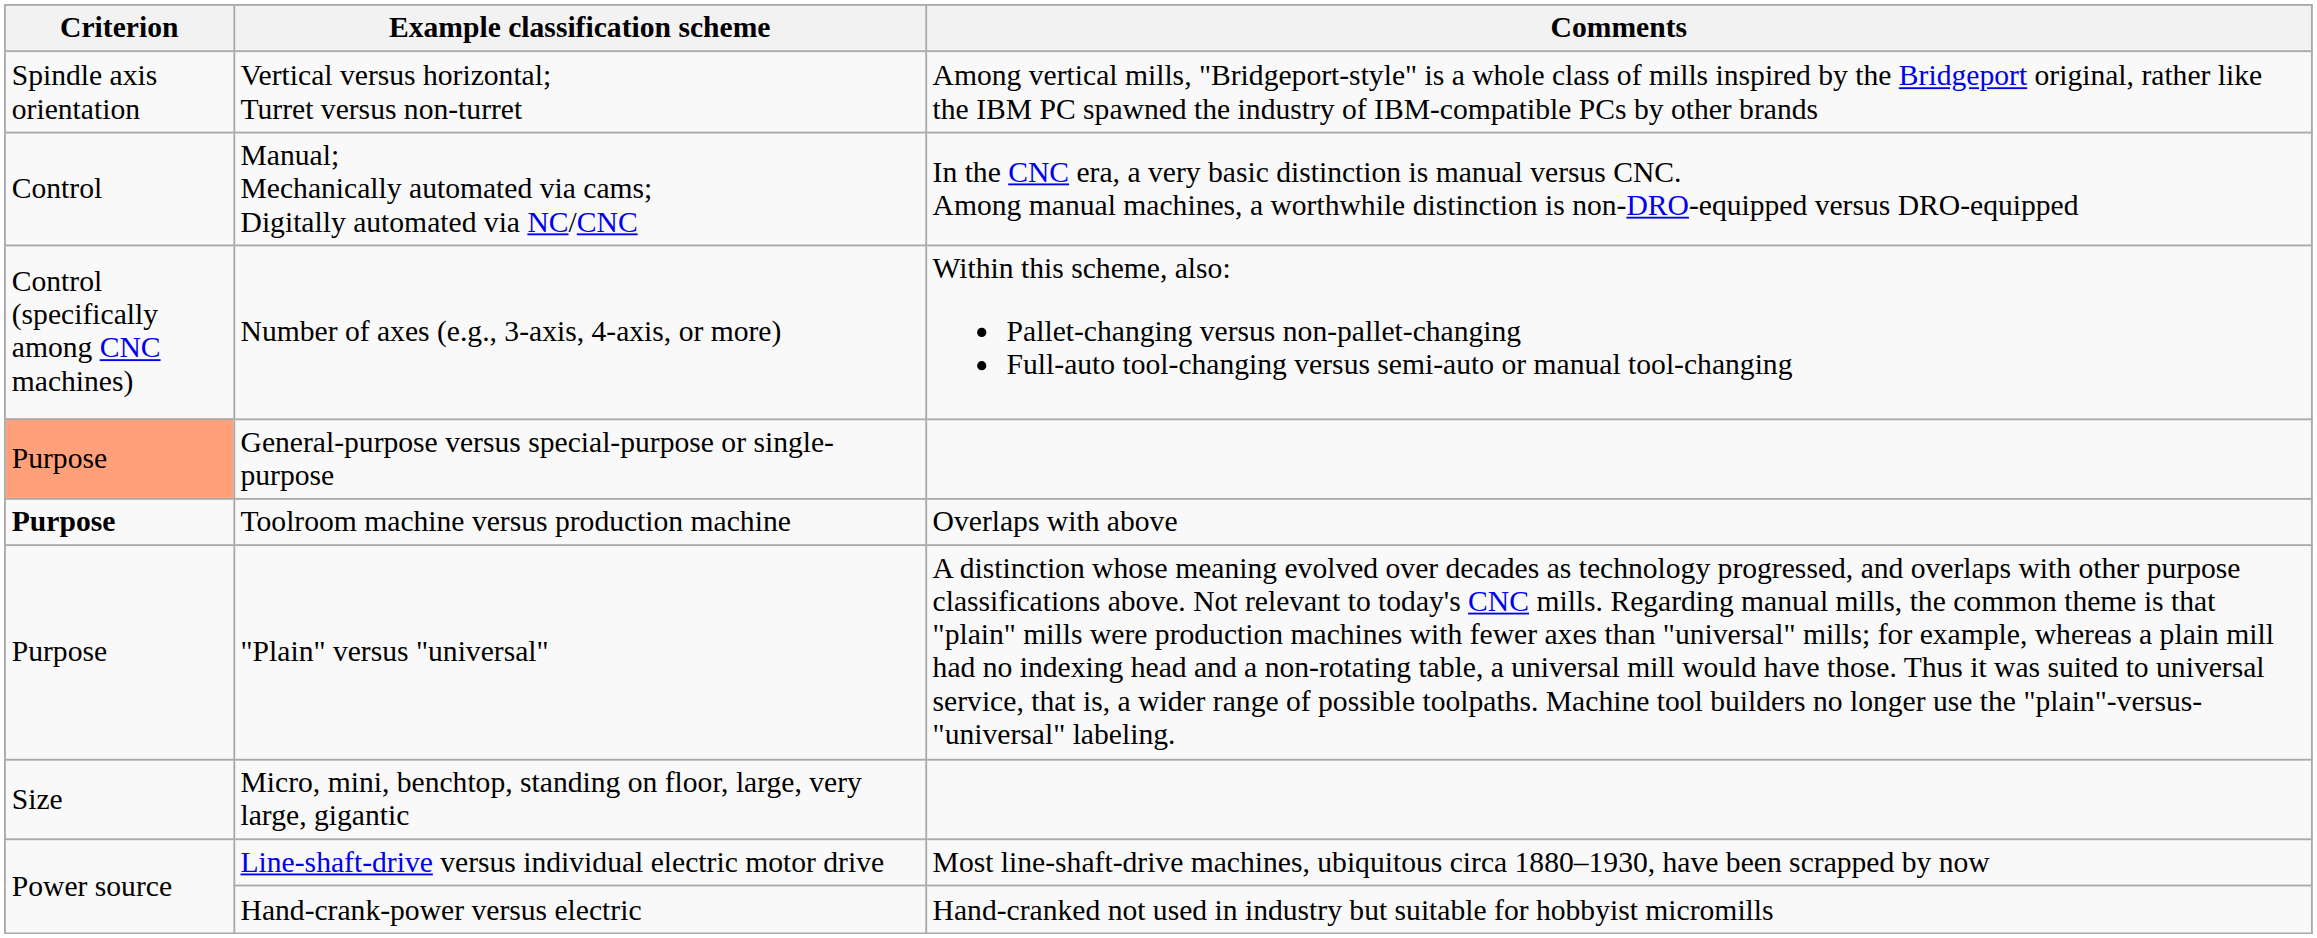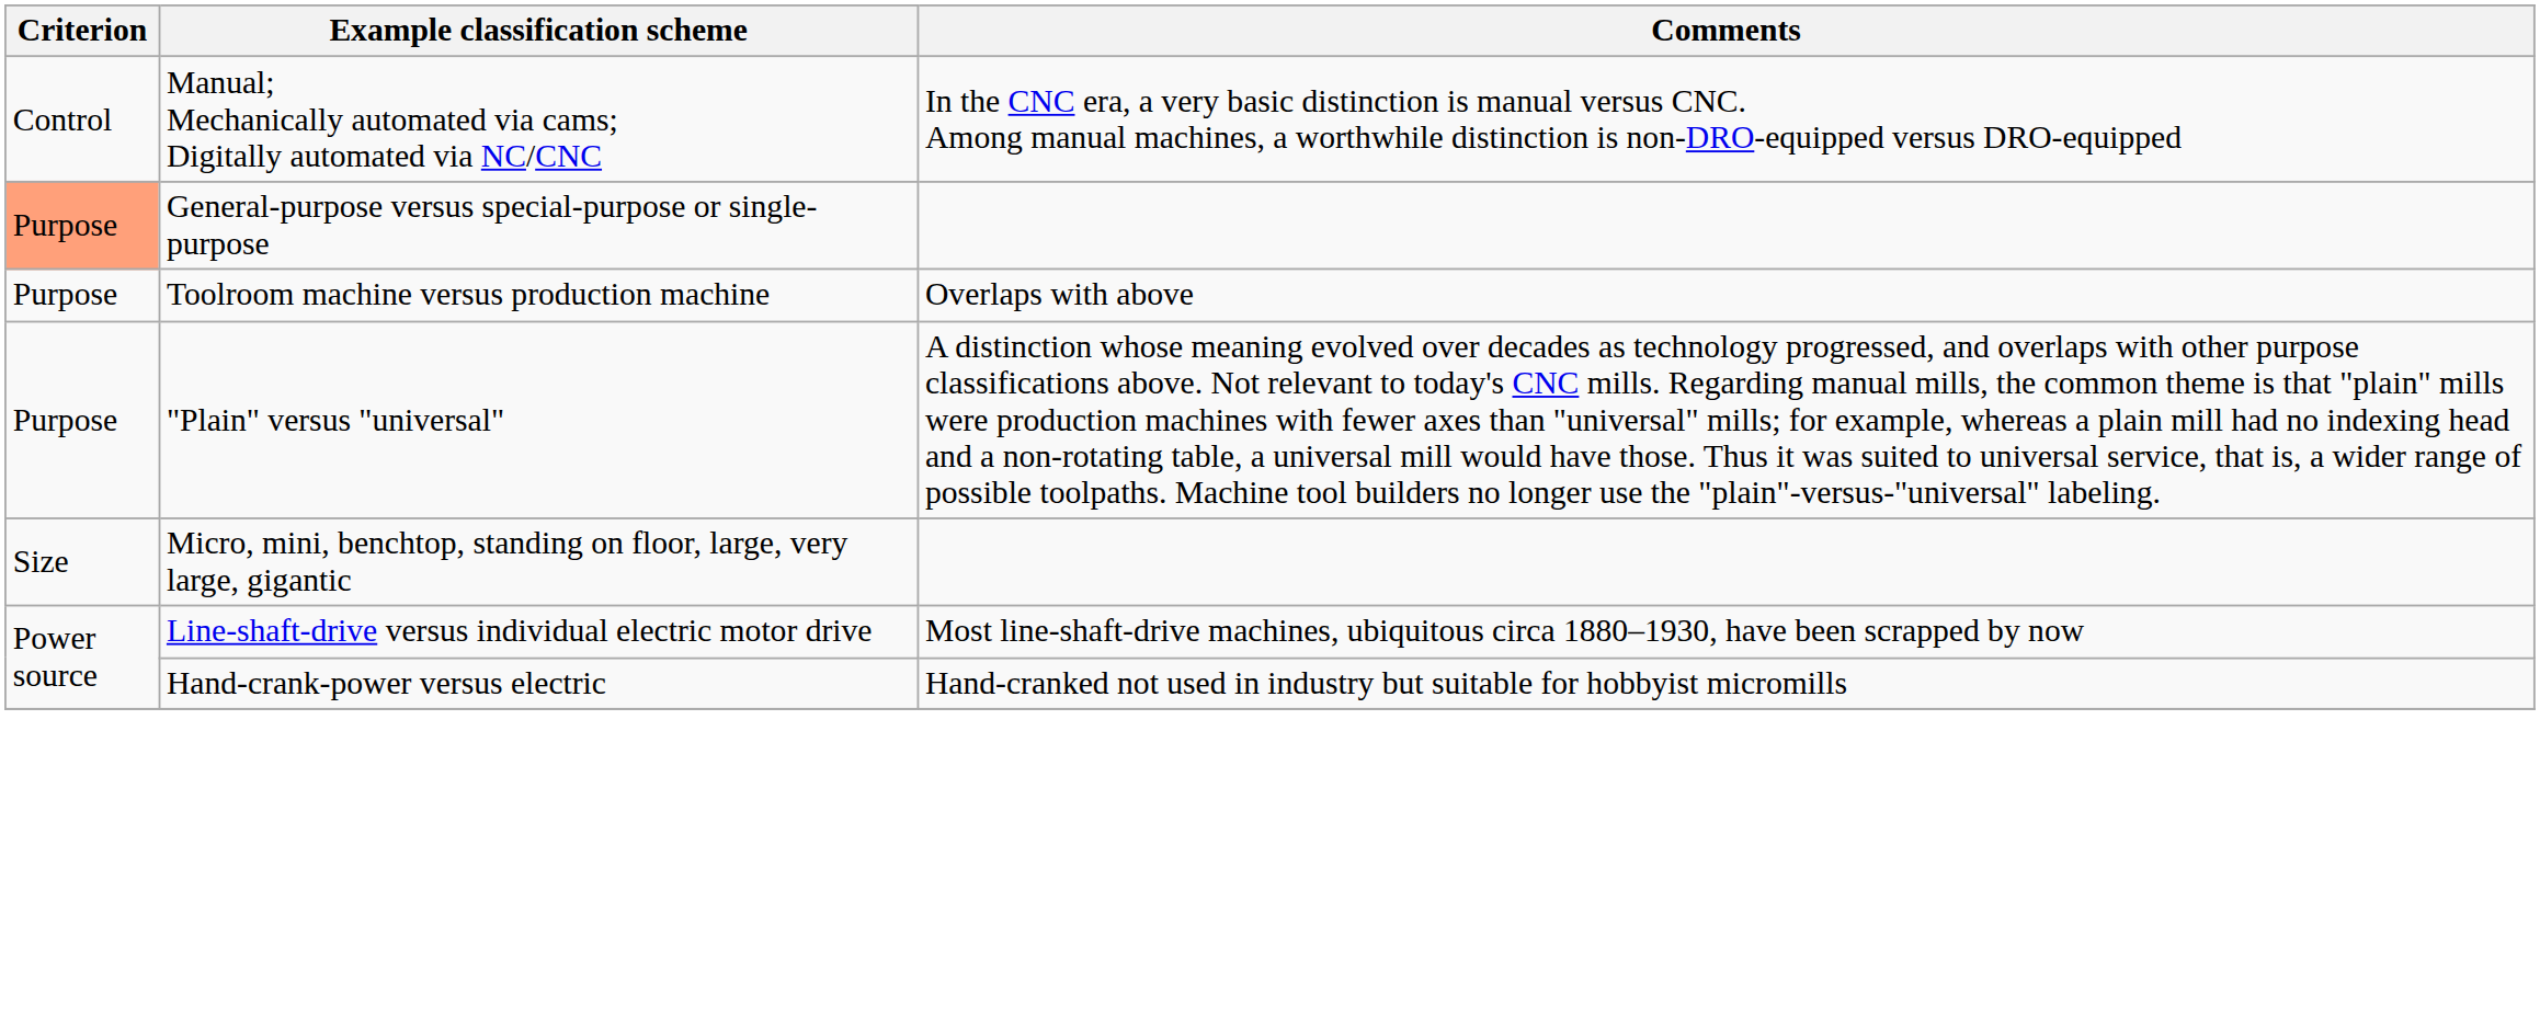 <table class="wikitable sortable">
 <tr>
 <th>Criterion</th>
 <th style=width:30%>Example classification scheme</th>
 <th>Comments</th>
 </tr>
 <tr>
-<td>Spindle axis orientation</td>
-<td>Vertical versus horizontal; <br> Turret versus non-turret</td>
-<td>Among vertical mills, "Bridgeport-style" is a whole class of mills inspired by the <a href='#'>Bridgeport</a> original, rather like the IBM PC spawned the industry of IBM-compatible PCs by other brands</td>
-</tr>
-<tr>
 <td>Control</td>
 <td>Manual; <br>Mechanically automated via cams; <br>Digitally automated via <a href='#'>NC</a>/<a href='#'>CNC</a></td>
 <td>In the <a href='#'>CNC</a> era, a very basic distinction is manual versus CNC. <br>Among manual machines, a worthwhile distinction is non-<a href='#'>DRO</a>-equipped versus DRO-equipped</td>
-</tr>
-<tr>
-<td>Control (specifically among <a href='#'>CNC</a> machines)</td>
-<td>Number of axes (e.g., 3-axis, 4-axis, or more)</td>
-<td>Within this scheme, also:<br><ul><li>Pallet-changing versus non-pallet-changing</li><li>Full-auto tool-changing versus semi-auto or manual tool-changing</li></ul></td>
 </tr>
 <tr>
 <td style="background: lightsalmon;">Purpose</td>
 <td>General-purpose versus special-purpose or single-purpose</td>
 <td> </td>
 </tr>
 <tr>
-<td><strong>Purpose</strong></td>
+<td>Purpose</td>
 <td>Toolroom machine versus production machine</td>
 <td>Overlaps with above</td>
 </tr>
 <tr>
 <td>Purpose</td>
 <td>"Plain" versus "universal"</td>
 <td>A distinction whose meaning evolved over decades as technology progressed, and overlaps with other purpose classifications above. Not relevant to today's <a href='#'>CNC</a> mills. Regarding manual mills, the common theme is that "plain" mills were production machines with fewer axes than "universal" mills; for example, whereas a plain mill had no indexing head and a non-rotating table, a universal mill would have those. Thus it was suited to universal service, that is, a wider range of possible toolpaths. Machine tool builders no longer use the "plain"-versus-"universal" labeling.</td>
 </tr>
 <tr>
 <td>Size</td>
 <td>Micro, mini, benchtop, standing on floor, large, very large, gigantic</td>
 <td> </td>
 </tr>
 <tr>
 <td rowspan="2">Power source</td>
 <td><a href='#'>Line-shaft-drive</a> versus individual electric motor drive</td>
 <td>Most line-shaft-drive machines, ubiquitous circa 1880–1930, have been scrapped by now</td>
 </tr>
 <tr>
 <td>Hand-crank-power versus electric</td>
 <td>Hand-cranked not used in industry but suitable for hobbyist micromills</td>
 </tr>
 <tr>
 </tr>
 </table>
